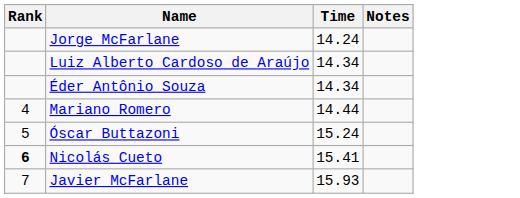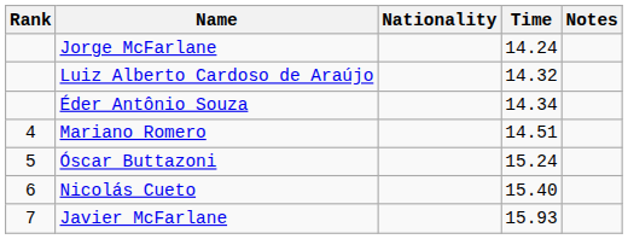 <table class="wikitable sortable" style="text-align:center">
 <tr>
 <th>Rank</th>
 <th>Name</th>
+<th>Nationality</th>
 <th>Time</th>
 <th>Notes</th>
 </tr>
 <tr>
 <td align=center></td>
 <td align=left><a href='#'>Jorge McFarlane</a></td>
+<td align=left></td>
 <td>14.24</td>
 <td></td>
 </tr>
 <tr>
 <td align=center></td>
 <td align=left><a href='#'>Luiz Alberto Cardoso de Araújo</a></td>
-<td>14.34</td>
+<td align=left></td>
+<td>14.32</td>
 <td></td>
 </tr>
 <tr>
 <td align=center></td>
 <td align=left><a href='#'>Éder Antônio Souza</a></td>
+<td align=left></td>
 <td>14.34</td>
 <td></td>
 </tr>
 <tr>
 <td align=center>4</td>
 <td align=left><a href='#'>Mariano Romero</a></td>
-<td>14.44</td>
+<td align=left></td>
+<td>14.51</td>
 <td></td>
 </tr>
 <tr>
 <td align=center>5</td>
 <td align=left><a href='#'>Óscar Buttazoni</a></td>
+<td align=left></td>
 <td>15.24</td>
 <td></td>
 </tr>
 <tr>
-<td align=center><strong>6</strong></td>
+<td align=center>6</td>
 <td align=left><a href='#'>Nicolás Cueto</a></td>
-<td>15.41</td>
+<td align=left></td>
+<td>15.40</td>
 <td></td>
 </tr>
 <tr>
 <td align=center>7</td>
 <td align=left><a href='#'>Javier McFarlane</a></td>
+<td align=left></td>
 <td>15.93</td>
 <td></td>
 </tr>
 </table>
